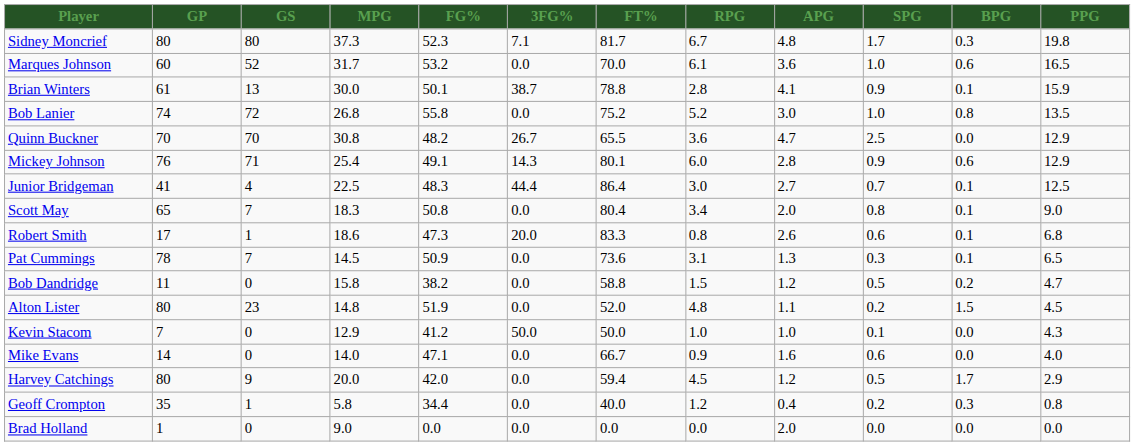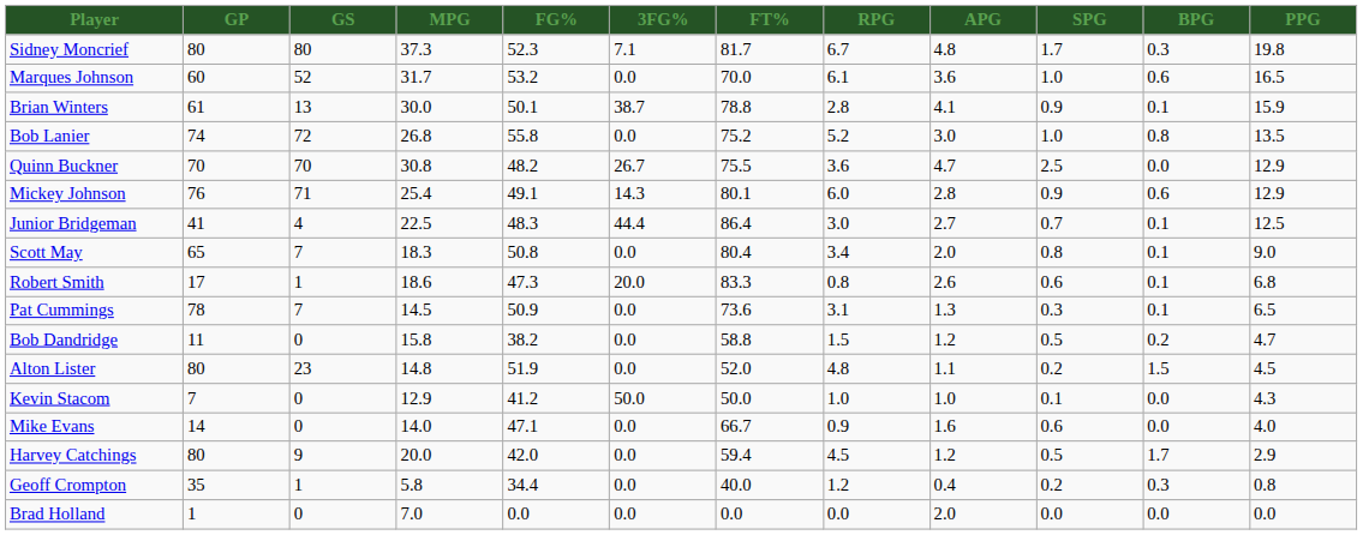 <table class="wikitable sortable" style="font-size: 90%">
 <tr>
 <th style="background:#255325; color:#59A04F" width="10%">Player</th>
 <th style="background:#255325; color:#59A04F" width="6%">GP</th>
 <th style="background:#255325; color:#59A04F" width="6%">GS</th>
 <th style="background:#255325; color:#59A04F" width="6%">MPG</th>
 <th style="background:#255325; color:#59A04F" width="6%">FG%</th>
 <th style="background:#255325; color:#59A04F" width="6%">3FG%</th>
 <th style="background:#255325; color:#59A04F" width="6%">FT%</th>
 <th style="background:#255325; color:#59A04F" width="6%">RPG</th>
 <th style="background:#255325; color:#59A04F" width="6%">APG</th>
 <th style="background:#255325; color:#59A04F" width="6%">SPG</th>
 <th style="background:#255325; color:#59A04F" width="6%">BPG</th>
 <th style="background:#255325; color:#59A04F" width="6%">PPG</th>
 </tr>
 <tr>
 <td><a href='#'>Sidney Moncrief</a></td>
 <td>80</td>
 <td>80</td>
 <td>37.3</td>
 <td>52.3</td>
 <td>7.1</td>
 <td>81.7</td>
 <td>6.7</td>
 <td>4.8</td>
 <td>1.7</td>
 <td>0.3</td>
 <td>19.8</td>
 </tr>
 <tr>
 <td><a href='#'>Marques Johnson</a></td>
 <td>60</td>
 <td>52</td>
 <td>31.7</td>
 <td>53.2</td>
 <td>0.0</td>
 <td>70.0</td>
 <td>6.1</td>
 <td>3.6</td>
 <td>1.0</td>
 <td>0.6</td>
 <td>16.5</td>
 </tr>
 <tr>
 <td><a href='#'>Brian Winters</a></td>
 <td>61</td>
 <td>13</td>
 <td>30.0</td>
 <td>50.1</td>
 <td>38.7</td>
 <td>78.8</td>
 <td>2.8</td>
 <td>4.1</td>
 <td>0.9</td>
 <td>0.1</td>
 <td>15.9</td>
 </tr>
 <tr>
 <td><a href='#'>Bob Lanier</a></td>
 <td>74</td>
 <td>72</td>
 <td>26.8</td>
 <td>55.8</td>
 <td>0.0</td>
 <td>75.2</td>
 <td>5.2</td>
 <td>3.0</td>
 <td>1.0</td>
 <td>0.8</td>
 <td>13.5</td>
 </tr>
 <tr>
 <td><a href='#'>Quinn Buckner</a></td>
 <td>70</td>
 <td>70</td>
 <td>30.8</td>
 <td>48.2</td>
 <td>26.7</td>
-<td>65.5</td>
+<td>75.5</td>
 <td>3.6</td>
 <td>4.7</td>
 <td>2.5</td>
 <td>0.0</td>
 <td>12.9</td>
 </tr>
 <tr>
 <td><a href='#'>Mickey Johnson</a></td>
 <td>76</td>
 <td>71</td>
 <td>25.4</td>
 <td>49.1</td>
 <td>14.3</td>
 <td>80.1</td>
 <td>6.0</td>
 <td>2.8</td>
 <td>0.9</td>
 <td>0.6</td>
 <td>12.9</td>
 </tr>
 <tr>
 <td><a href='#'>Junior Bridgeman</a></td>
 <td>41</td>
 <td>4</td>
 <td>22.5</td>
 <td>48.3</td>
 <td>44.4</td>
 <td>86.4</td>
 <td>3.0</td>
 <td>2.7</td>
 <td>0.7</td>
 <td>0.1</td>
 <td>12.5</td>
 </tr>
 <tr>
 <td><a href='#'>Scott May</a></td>
 <td>65</td>
 <td>7</td>
 <td>18.3</td>
 <td>50.8</td>
 <td>0.0</td>
 <td>80.4</td>
 <td>3.4</td>
 <td>2.0</td>
 <td>0.8</td>
 <td>0.1</td>
 <td>9.0</td>
 </tr>
 <tr>
 <td><a href='#'>Robert Smith</a></td>
 <td>17</td>
 <td>1</td>
 <td>18.6</td>
 <td>47.3</td>
 <td>20.0</td>
 <td>83.3</td>
 <td>0.8</td>
 <td>2.6</td>
 <td>0.6</td>
 <td>0.1</td>
 <td>6.8</td>
 </tr>
 <tr>
 <td><a href='#'>Pat Cummings</a></td>
 <td>78</td>
 <td>7</td>
 <td>14.5</td>
 <td>50.9</td>
 <td>0.0</td>
 <td>73.6</td>
 <td>3.1</td>
 <td>1.3</td>
 <td>0.3</td>
 <td>0.1</td>
 <td>6.5</td>
 </tr>
 <tr>
 <td><a href='#'>Bob Dandridge</a></td>
 <td>11</td>
 <td>0</td>
 <td>15.8</td>
 <td>38.2</td>
 <td>0.0</td>
 <td>58.8</td>
 <td>1.5</td>
 <td>1.2</td>
 <td>0.5</td>
 <td>0.2</td>
 <td>4.7</td>
 </tr>
 <tr>
 <td><a href='#'>Alton Lister</a></td>
 <td>80</td>
 <td>23</td>
 <td>14.8</td>
 <td>51.9</td>
 <td>0.0</td>
 <td>52.0</td>
 <td>4.8</td>
 <td>1.1</td>
 <td>0.2</td>
 <td>1.5</td>
 <td>4.5</td>
 </tr>
 <tr>
 <td><a href='#'>Kevin Stacom</a></td>
 <td>7</td>
 <td>0</td>
 <td>12.9</td>
 <td>41.2</td>
 <td>50.0</td>
 <td>50.0</td>
 <td>1.0</td>
 <td>1.0</td>
 <td>0.1</td>
 <td>0.0</td>
 <td>4.3</td>
 </tr>
 <tr>
 <td><a href='#'>Mike Evans</a></td>
 <td>14</td>
 <td>0</td>
 <td>14.0</td>
 <td>47.1</td>
 <td>0.0</td>
 <td>66.7</td>
 <td>0.9</td>
 <td>1.6</td>
 <td>0.6</td>
 <td>0.0</td>
 <td>4.0</td>
 </tr>
 <tr>
 <td><a href='#'>Harvey Catchings</a></td>
 <td>80</td>
 <td>9</td>
 <td>20.0</td>
 <td>42.0</td>
 <td>0.0</td>
 <td>59.4</td>
 <td>4.5</td>
 <td>1.2</td>
 <td>0.5</td>
 <td>1.7</td>
 <td>2.9</td>
 </tr>
 <tr>
 <td><a href='#'>Geoff Crompton</a></td>
 <td>35</td>
 <td>1</td>
 <td>5.8</td>
 <td>34.4</td>
 <td>0.0</td>
 <td>40.0</td>
 <td>1.2</td>
 <td>0.4</td>
 <td>0.2</td>
 <td>0.3</td>
 <td>0.8</td>
 </tr>
 <tr>
 <td><a href='#'>Brad Holland</a></td>
 <td>1</td>
 <td>0</td>
-<td>9.0</td>
+<td>7.0</td>
 <td>0.0</td>
 <td>0.0</td>
 <td>0.0</td>
 <td>0.0</td>
 <td>2.0</td>
 <td>0.0</td>
 <td>0.0</td>
 <td>0.0</td>
 </tr>
 </table>
